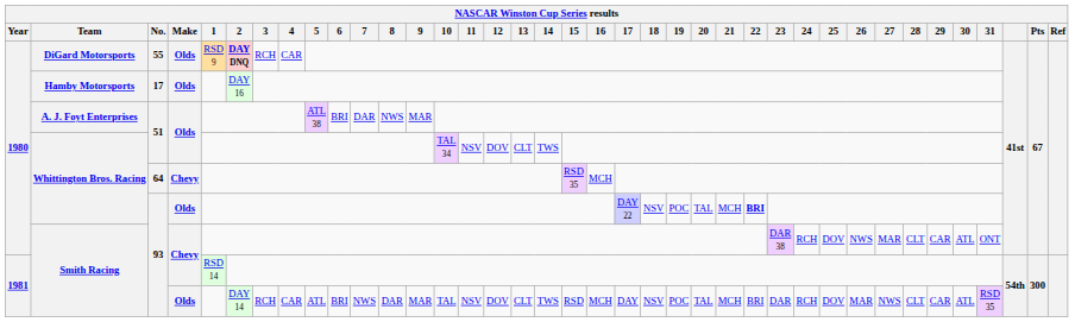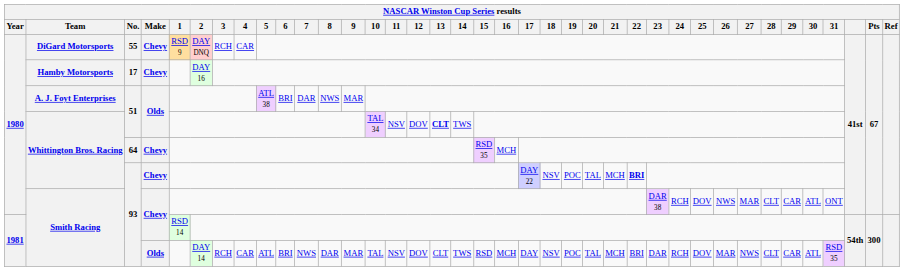 <table class="wikitable" style="text-align:center; font-size:75%">
 <tr>
 <th colspan=45><a href='#'>NASCAR Winston Cup Series</a> results</th>
 </tr>
 <tr>
 <th>Year</th>
 <th>Team</th>
 <th>No.</th>
 <th>Make</th>
 <th>1</th>
 <th>2</th>
 <th>3</th>
 <th>4</th>
 <th>5</th>
 <th>6</th>
 <th>7</th>
 <th>8</th>
 <th>9</th>
 <th>10</th>
 <th>11</th>
 <th>12</th>
 <th>13</th>
 <th>14</th>
 <th>15</th>
 <th>16</th>
 <th>17</th>
 <th>18</th>
 <th>19</th>
 <th>20</th>
 <th>21</th>
 <th>22</th>
 <th>23</th>
 <th>24</th>
 <th>25</th>
 <th>26</th>
 <th>27</th>
 <th>28</th>
 <th>29</th>
 <th>30</th>
 <th>31</th>
 <th></th>
 <th>Pts</th>
 <th>Ref</th>
 </tr>
 <tr>
 <th rowspan=7><a href='#'>1980</a></th>
 <th><a href='#'>DiGard Motorsports</a></th>
 <th>55</th>
-<th><a href='#'>Olds</a></th>
+<th><a href='#'>Chevy</a></th>
 <td style="background:#FFDF9F;"><a href='#'>RSD</a><br><small>9</small></td>
-<td style="background:#FFCFCF;"><strong><a href='#'>DAY</a><br><small>DNQ</small></strong></td>
+<td style="background:#FFCFCF;"><a href='#'>DAY</a><br><small>DNQ</small></td>
 <td><a href='#'>RCH</a></td>
 <td><a href='#'>CAR</a></td>
 <td colspan=27></td>
 <th rowspan=7>41st</th>
 <th rowspan=7>67</th>
 <th rowspan=7></th>
 </tr>
 <tr>
 <th><a href='#'>Hamby Motorsports</a></th>
 <th>17</th>
-<th><a href='#'>Olds</a></th>
+<th><a href='#'>Chevy</a></th>
 <td></td>
 <td style="background:#DFFFDF;"><a href='#'>DAY</a><br><small>16</small></td>
 <td colspan=29></td>
 </tr>
 <tr>
 <th><a href='#'>A. J. Foyt Enterprises</a></th>
 <th rowspan=2>51</th>
 <th rowspan=2><a href='#'>Olds</a></th>
 <td colspan=4></td>
 <td style="background:#EFCFFF;"><a href='#'>ATL</a><br><small>38</small></td>
 <td><a href='#'>BRI</a></td>
 <td><a href='#'>DAR</a></td>
 <td><a href='#'>NWS</a></td>
 <td><a href='#'>MAR</a></td>
 <td colspan=22></td>
 </tr>
 <tr>
 <th rowspan=3><a href='#'>Whittington Bros. Racing</a></th>
 <td colspan=9></td>
 <td style="background:#EFCFFF;"><a href='#'>TAL</a><br><small>34</small></td>
 <td><a href='#'>NSV</a></td>
 <td><a href='#'>DOV</a></td>
-<td><a href='#'>CLT</a></td>
+<td><strong><a href='#'>CLT</a></strong></td>
 <td><a href='#'>TWS</a></td>
 <td colspan=17></td>
 </tr>
 <tr>
 <th>64</th>
 <th><a href='#'>Chevy</a></th>
 <td colspan=14></td>
 <td style="background:#EFCFFF;"><a href='#'>RSD</a><br><small>35</small></td>
 <td><a href='#'>MCH</a></td>
 <td colspan=15></td>
 </tr>
 <tr>
 <th rowspan=4>93</th>
-<th><a href='#'>Olds</a></th>
+<th><a href='#'>Chevy</a></th>
 <td colspan=16></td>
 <td style="background:#CFCFFF;"><a href='#'>DAY</a><br><small>22</small></td>
 <td><a href='#'>NSV</a></td>
 <td><a href='#'>POC</a></td>
 <td><a href='#'>TAL</a></td>
 <td><a href='#'>MCH</a></td>
 <td><strong><a href='#'>BRI</a></strong></td>
 <td colspan=9></td>
 </tr>
 <tr>
 <th rowspan=3><a href='#'>Smith Racing</a></th>
 <th rowspan=2><a href='#'>Chevy</a></th>
 <td colspan=22></td>
 <td style="background:#EFCFFF;"><a href='#'>DAR</a><br><small>38</small></td>
 <td><a href='#'>RCH</a></td>
 <td><a href='#'>DOV</a></td>
 <td><a href='#'>NWS</a></td>
 <td><a href='#'>MAR</a></td>
 <td><a href='#'>CLT</a></td>
 <td><a href='#'>CAR</a></td>
 <td><a href='#'>ATL</a></td>
 <td><a href='#'>ONT</a></td>
 </tr>
 <tr>
 <th rowspan=2><a href='#'>1981</a></th>
 <td style="background:#DFFFDF;"><a href='#'>RSD</a><br><small>14</small></td>
 <td colspan=30></td>
 <th rowspan=2>54th</th>
 <th rowspan=2>300</th>
 <th rowspan=2></th>
 </tr>
 <tr>
 <th><a href='#'>Olds</a></th>
 <td></td>
 <td style="background:#DFFFDF;"><a href='#'>DAY</a><br><small>14</small></td>
 <td><a href='#'>RCH</a></td>
 <td><a href='#'>CAR</a></td>
 <td><a href='#'>ATL</a></td>
 <td><a href='#'>BRI</a></td>
 <td><a href='#'>NWS</a></td>
 <td><a href='#'>DAR</a></td>
 <td><a href='#'>MAR</a></td>
 <td><a href='#'>TAL</a></td>
 <td><a href='#'>NSV</a></td>
 <td><a href='#'>DOV</a></td>
 <td><a href='#'>CLT</a></td>
 <td><a href='#'>TWS</a></td>
 <td><a href='#'>RSD</a></td>
 <td><a href='#'>MCH</a></td>
 <td><a href='#'>DAY</a></td>
 <td><a href='#'>NSV</a></td>
 <td><a href='#'>POC</a></td>
 <td><a href='#'>TAL</a></td>
 <td><a href='#'>MCH</a></td>
 <td><a href='#'>BRI</a></td>
 <td><a href='#'>DAR</a></td>
 <td><a href='#'>RCH</a></td>
 <td><a href='#'>DOV</a></td>
 <td><a href='#'>MAR</a></td>
 <td><a href='#'>NWS</a></td>
 <td><a href='#'>CLT</a></td>
 <td><a href='#'>CAR</a></td>
 <td><a href='#'>ATL</a></td>
 <td style="background:#EFCFFF;"><a href='#'>RSD</a><br><small>35</small></td>
 </tr>
 </table>
